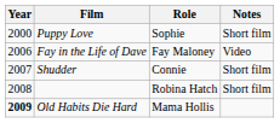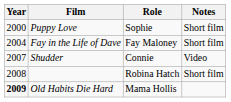 <table class="wikitable sortable">
 <tr>
 <th>Year</th>
 <th>Film</th>
 <th>Role</th>
 <th class="unsortable">Notes</th>
 </tr>
 <tr>
 <td>2000</td>
 <td><em>Puppy Love</em></td>
 <td>Sophie</td>
 <td>Short film</td>
 </tr>
 <tr>
-<td>2006</td>
+<td>2004</td>
 <td><em>Fay in the Life of Dave</em></td>
 <td>Fay Maloney</td>
-<td>Video</td>
+<td>Short film</td>
 </tr>
 <tr>
 <td>2007</td>
 <td><em>Shudder</em></td>
 <td>Connie</td>
-<td>Short film</td>
+<td>Video</td>
 </tr>
 <tr>
 <td>2008</td>
 <td><em></em></td>
 <td>Robina Hatch</td>
 <td>Short film</td>
 </tr>
 <tr>
 <td><strong>2009</strong></td>
 <td><em>Old Habits Die Hard</em></td>
 <td>Mama Hollis</td>
 <td></td>
 </tr>
 </table>
